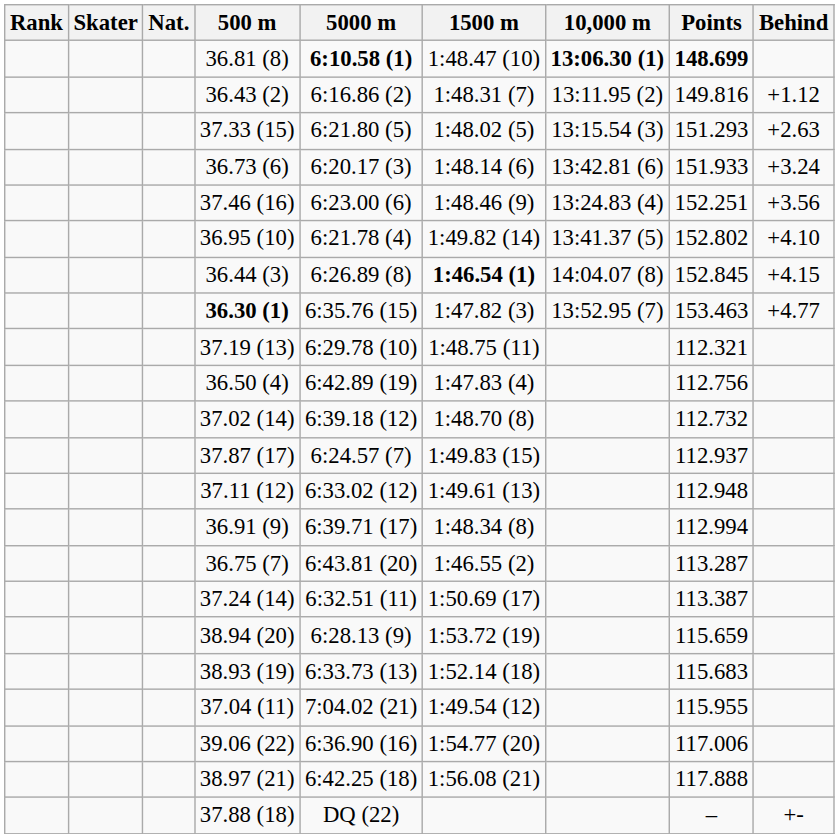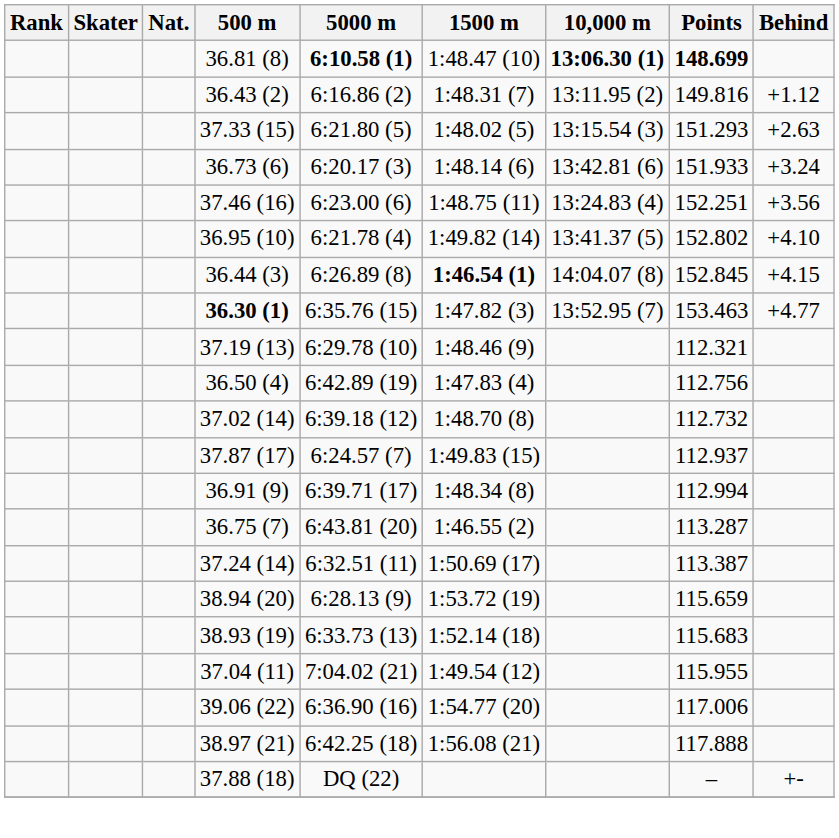 <table class="wikitable sortable" border="1" style="text-align:center">
 <tr align=center>
 <th>Rank</th>
 <th>Skater</th>
 <th>Nat.</th>
 <th>500 m</th>
 <th>5000 m</th>
 <th>1500 m</th>
 <th>10,000 m</th>
 <th>Points</th>
 <th>Behind</th>
 </tr>
 <tr>
 <td></td>
 <td align=left></td>
 <td></td>
 <td>36.81 (8)</td>
 <td><strong>6:10.58 (1)</strong></td>
 <td>1:48.47 (10)</td>
 <td><strong>13:06.30 (1)</strong></td>
 <td><strong>148.699</strong></td>
 <td></td>
 </tr>
 <tr>
 <td></td>
 <td align=left></td>
 <td></td>
 <td>36.43 (2)</td>
 <td>6:16.86 (2)</td>
 <td>1:48.31 (7)</td>
 <td>13:11.95 (2)</td>
 <td>149.816</td>
 <td>+1.12</td>
 </tr>
 <tr>
 <td></td>
 <td align=left></td>
 <td></td>
 <td>37.33 (15)</td>
 <td>6:21.80 (5)</td>
 <td>1:48.02 (5)</td>
 <td>13:15.54 (3)</td>
 <td>151.293</td>
 <td>+2.63</td>
 </tr>
 <tr>
 <td></td>
 <td align=left></td>
 <td></td>
 <td>36.73 (6)</td>
 <td>6:20.17 (3)</td>
 <td>1:48.14 (6)</td>
 <td>13:42.81 (6)</td>
 <td>151.933</td>
 <td>+3.24</td>
 </tr>
 <tr>
 <td></td>
 <td align=left></td>
 <td></td>
 <td>37.46 (16)</td>
 <td>6:23.00 (6)</td>
-<td>1:48.46 (9)</td>
+<td>1:48.75 (11)</td>
 <td>13:24.83 (4)</td>
 <td>152.251</td>
 <td>+3.56</td>
 </tr>
 <tr>
 <td></td>
 <td align=left></td>
 <td></td>
 <td>36.95 (10)</td>
 <td>6:21.78 (4)</td>
 <td>1:49.82 (14)</td>
 <td>13:41.37 (5)</td>
 <td>152.802</td>
 <td>+4.10</td>
 </tr>
 <tr>
 <td></td>
 <td align=left></td>
 <td></td>
 <td>36.44 (3)</td>
 <td>6:26.89 (8)</td>
 <td><strong>1:46.54 (1)</strong></td>
 <td>14:04.07 (8)</td>
 <td>152.845</td>
 <td>+4.15</td>
 </tr>
 <tr>
 <td></td>
 <td align=left></td>
 <td></td>
 <td><strong>36.30 (1)</strong></td>
 <td>6:35.76 (15)</td>
 <td>1:47.82 (3)</td>
 <td>13:52.95 (7)</td>
 <td>153.463</td>
 <td>+4.77</td>
 </tr>
 <tr>
 <td></td>
 <td align=left></td>
 <td></td>
 <td>37.19 (13)</td>
 <td>6:29.78 (10)</td>
-<td>1:48.75 (11)</td>
+<td>1:48.46 (9)</td>
 <td></td>
 <td>112.321</td>
 <td></td>
 </tr>
 <tr>
 <td></td>
 <td align=left></td>
 <td></td>
 <td>36.50 (4)</td>
 <td>6:42.89 (19)</td>
 <td>1:47.83 (4)</td>
 <td></td>
 <td>112.756</td>
 <td></td>
 </tr>
 <tr>
 <td></td>
 <td align=left></td>
 <td></td>
 <td>37.02 (14)</td>
 <td>6:39.18 (12)</td>
 <td>1:48.70 (8)</td>
 <td></td>
 <td>112.732</td>
 <td></td>
 </tr>
 <tr>
 <td></td>
 <td align=left></td>
 <td></td>
 <td>37.87 (17)</td>
 <td>6:24.57 (7)</td>
 <td>1:49.83 (15)</td>
 <td></td>
 <td>112.937</td>
-<td></td>
-</tr>
-<tr>
-<td></td>
-<td align=left></td>
-<td></td>
-<td>37.11 (12)</td>
-<td>6:33.02 (12)</td>
-<td>1:49.61 (13)</td>
-<td></td>
-<td>112.948</td>
 <td></td>
 </tr>
 <tr>
 <td></td>
 <td align=left></td>
 <td></td>
 <td>36.91 (9)</td>
 <td>6:39.71 (17)</td>
 <td>1:48.34 (8)</td>
 <td></td>
 <td>112.994</td>
 <td></td>
 </tr>
 <tr>
 <td></td>
 <td align=left></td>
 <td></td>
 <td>36.75 (7)</td>
 <td>6:43.81 (20)</td>
 <td>1:46.55 (2)</td>
 <td></td>
 <td>113.287</td>
 <td></td>
 </tr>
 <tr>
 <td></td>
 <td align=left></td>
 <td></td>
 <td>37.24 (14)</td>
 <td>6:32.51 (11)</td>
 <td>1:50.69 (17)</td>
 <td></td>
 <td>113.387</td>
 <td></td>
 </tr>
 <tr>
 <td></td>
 <td align=left></td>
 <td></td>
 <td>38.94 (20)</td>
 <td>6:28.13 (9)</td>
 <td>1:53.72 (19)</td>
 <td></td>
 <td>115.659</td>
 <td></td>
 </tr>
 <tr>
 <td></td>
 <td align=left></td>
 <td></td>
 <td>38.93 (19)</td>
 <td>6:33.73 (13)</td>
 <td>1:52.14 (18)</td>
 <td></td>
 <td>115.683</td>
 <td></td>
 </tr>
 <tr>
 <td></td>
 <td align=left></td>
 <td></td>
 <td>37.04 (11)</td>
 <td>7:04.02 (21)</td>
 <td>1:49.54 (12)</td>
 <td></td>
 <td>115.955</td>
 <td></td>
 </tr>
 <tr>
 <td></td>
 <td align=left></td>
 <td></td>
 <td>39.06 (22)</td>
 <td>6:36.90 (16)</td>
 <td>1:54.77 (20)</td>
 <td></td>
 <td>117.006</td>
 <td></td>
 </tr>
 <tr>
 <td></td>
 <td align=left></td>
 <td></td>
 <td>38.97 (21)</td>
 <td>6:42.25 (18)</td>
 <td>1:56.08 (21)</td>
 <td></td>
 <td>117.888</td>
 <td></td>
 </tr>
 <tr>
 <td></td>
 <td align=left></td>
 <td></td>
 <td>37.88 (18)</td>
 <td>DQ (22)</td>
 <td></td>
 <td></td>
 <td>–</td>
 <td>+-</td>
 </tr>
 <tr>
 </tr>
 </table>
